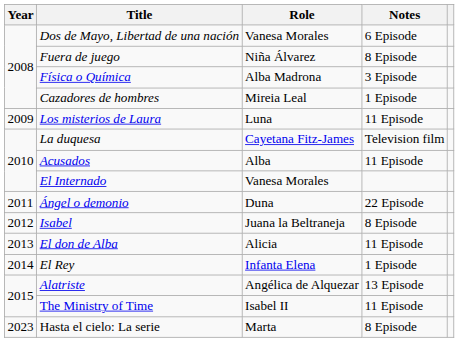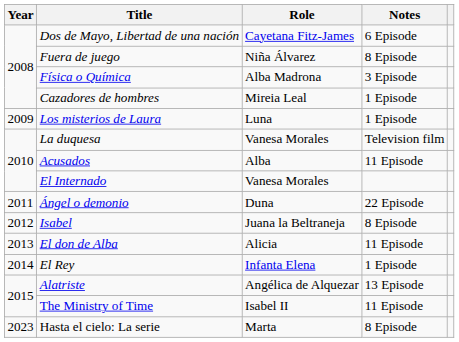 <table class="wikitable sortable">
 <tr>
 <th>Year</th>
 <th>Title</th>
 <th>Role</th>
 <th ! class="unsortable">Notes</th>
 <th class="unsortable"></th>
 </tr>
 <tr>
 <td rowspan=4>2008</td>
 <td><em>Dos de Mayo, Libertad de una nación</em></td>
-<td>Vanesa Morales</td>
+<td><a href='#'>Cayetana Fitz-James</a></td>
 <td>6 Episode</td>
 <td></td>
 </tr>
 <tr>
 <td><em>Fuera de juego</em></td>
 <td>Niña Álvarez</td>
 <td>8 Episode</td>
 <td></td>
 </tr>
 <tr>
 <td><em><a href='#'>Física o Química</a></em></td>
 <td>Alba Madrona</td>
 <td>3 Episode</td>
 <td></td>
 </tr>
 <tr>
 <td><em>Cazadores de hombres</em></td>
 <td>Mireia Leal</td>
 <td>1 Episode</td>
 <td></td>
 </tr>
 <tr>
 <td>2009</td>
 <td><em><a href='#'>Los misterios de Laura</a></em></td>
 <td>Luna</td>
-<td>11 Episode</td>
+<td>1 Episode</td>
 <td></td>
 </tr>
 <tr>
 <td rowspan=3>2010</td>
 <td><em>La duquesa</em></td>
-<td><a href='#'>Cayetana Fitz-James</a></td>
+<td>Vanesa Morales</td>
 <td>Television film</td>
 <td></td>
 </tr>
 <tr>
 <td><em><a href='#'>Acusados</a></em></td>
 <td>Alba</td>
 <td>11 Episode</td>
 <td></td>
 </tr>
 <tr>
 <td><em><a href='#'>El Internado</a></em></td>
 <td>Vanesa Morales</td>
 <td></td>
 <td></td>
 </tr>
 <tr>
 <td>2011</td>
 <td><em><a href='#'>Ángel o demonio</a></em></td>
 <td>Duna</td>
 <td>22 Episode</td>
 <td></td>
 </tr>
 <tr>
 <td>2012</td>
 <td><em><a href='#'>Isabel</a></em></td>
 <td>Juana la Beltraneja</td>
 <td>8 Episode</td>
 <td></td>
 </tr>
 <tr>
 <td>2013</td>
 <td><em><a href='#'>El don de Alba</a></em></td>
 <td>Alicia</td>
 <td>11 Episode</td>
 <td></td>
 </tr>
 <tr>
 <td>2014</td>
 <td><em>El Rey</em></td>
 <td><a href='#'>Infanta Elena</a></td>
 <td>1 Episode</td>
 <td></td>
 </tr>
 <tr>
 <td rowspan=2>2015</td>
 <td><em><a href='#'>Alatriste</a></td>
 <td>Angélica de Alquezar</td>
 <td>13 Episode</td>
 <td></td>
 </tr>
 <tr>
 <td></em><a href='#'>The Ministry of Time</a><em></td>
 <td>Isabel II</td>
 <td>11 Episode</td>
 <td></td>
 </tr>
 <tr>
 <td>2023</td>
 <td></em>Hasta el cielo: La serie<em></td>
 <td>Marta</td>
 <td>8 Episode</td>
 <td></td>
 </tr>
 </table>
